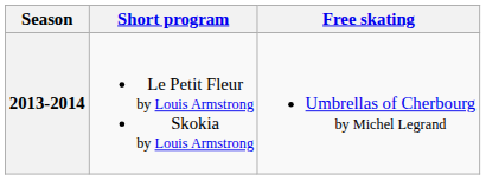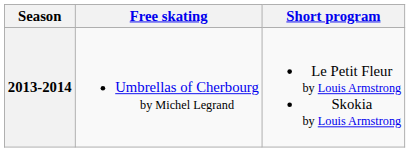 <table class="wikitable" style="text-align:center">
 <tr>
 <th>Season</th>
+<th><a href='#'>Free skating</a></th>
 <th><a href='#'>Short program</a></th>
-<th><a href='#'>Free skating</a></th>
 </tr>
 <tr>
 <th>2013-2014</th>
+<td><br><ul><li><a href='#'>Umbrellas of Cherbourg</a> <br><small> by Michel Legrand </small></li></ul></td>
 <td><br><ul><li>Le Petit Fleur <br><small> by <a href='#'>Louis Armstrong</a> </small></li><li>Skokia <br><small> by <a href='#'>Louis Armstrong</a> </small></li></ul></td>
-<td><br><ul><li><a href='#'>Umbrellas of Cherbourg</a> <br><small> by Michel Legrand </small></li></ul></td>
 </tr>
 </table>
